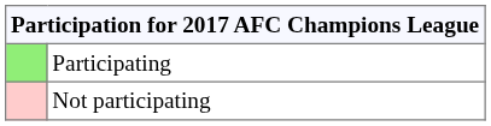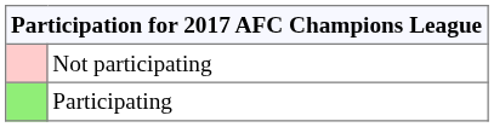 <table cellpadding=3 cellspacing=0 border=1 style="font-size:95%; border:gray solid 1px; border-collapse:collapse">
 <tr>
 <th bgcolor=#f7f8ff colspan=2>Participation for 2017 AFC Champions League</th>
 </tr>
 <tr>
+<td bgcolor=#ffcccc width=20></td>
+<td>Not participating</td>
+</tr>
+<tr>
 <td bgcolor=#90ee77 width=20></td>
 <td>Participating</td>
 </tr>
-<tr>
-<td bgcolor=#ffcccc width=20></td>
-<td>Not participating</td>
-</tr>
 </table>
